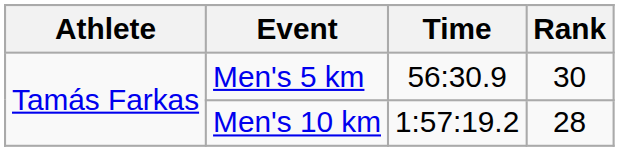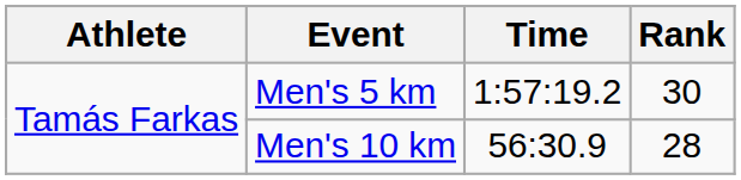 <table class="wikitable" style="font-size:90%;">
 <tr>
 <th>Athlete</th>
 <th>Event</th>
 <th>Time</th>
 <th>Rank</th>
 </tr>
 <tr align=center>
 <td align=left rowspan=2><a href='#'>Tamás Farkas</a></td>
 <td align=left><a href='#'>Men's 5 km</a></td>
-<td>56:30.9</td>
+<td>1:57:19.2</td>
 <td>30</td>
 </tr>
 <tr align=center>
 <td align=left><a href='#'>Men's 10 km</a></td>
-<td>1:57:19.2</td>
+<td>56:30.9</td>
 <td>28</td>
 </tr>
 </table>
